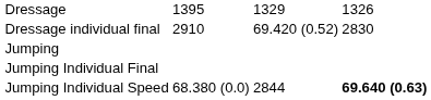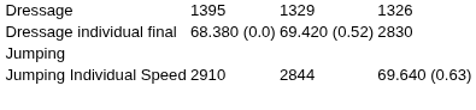 <table>
 <tr>
 <td>Dressage</td>
 <td> 1395</td>
 <td> 1329</td>
 <td> 1326</td>
 </tr>
 <tr>
 <td>Dressage individual final</td>
-<td> 2910</td>
+<td> 68.380 (0.0)</td>
 <td> 69.420 (0.52)</td>
 <td> 2830</td>
 </tr>
 <tr>
 <td>Jumping</td>
 <td></td>
 <td></td>
 <td></td>
 </tr>
 <tr>
-<td>Jumping Individual Final</td>
-<td></td>
-<td></td>
-<td></td>
-</tr>
-<tr>
 <td>Jumping Individual Speed</td>
-<td> 68.380 (0.0)</td>
+<td> 2910</td>
 <td> 2844</td>
-<td><strong> 69.640 (0.63)</strong></td>
+<td> 69.640 (0.63)</td>
 </tr>
 <tr>
 </tr>
 </table>
